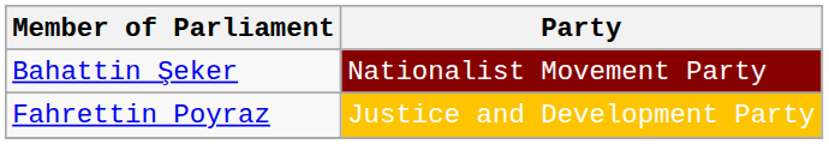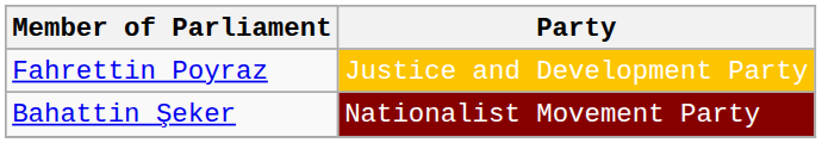 <table class="wikitable">
 <tr>
 <th>Member of Parliament</th>
 <th>Party</th>
 </tr>
 <tr>
+<td><a href='#'>Fahrettin Poyraz</a></td>
+<td style="background:#FDC400; color:white">Justice and Development Party</td>
+</tr>
+<tr>
 <td><a href='#'>Bahattin Şeker</a></td>
 <td style="background:#870000; color:white">Nationalist Movement Party</td>
 </tr>
 <tr>
-<td><a href='#'>Fahrettin Poyraz</a></td>
-<td style="background:#FDC400; color:white">Justice and Development Party</td>
-</tr>
-<tr>
 </tr>
 </table>
